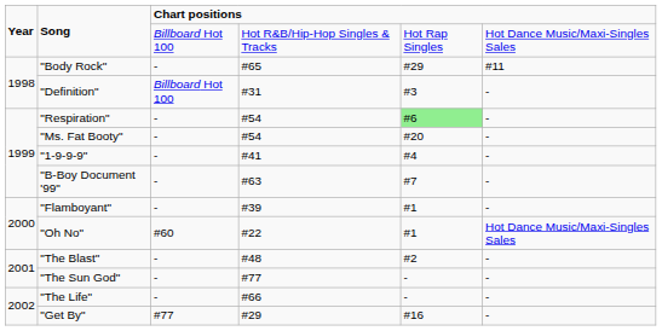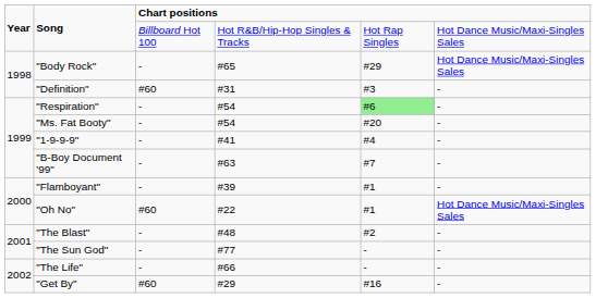 <table class="wikitable">
 <tr>
 <td rowspan="2"><strong>Year</strong></td>
 <td rowspan="2"><strong>Song</strong></td>
 <td colspan="4"><strong>Chart positions</strong></td>
 </tr>
 <tr>
 <td><a href='#'><em>Billboard</em> Hot 100</a></td>
 <td><a href='#'>Hot R&B/Hip-Hop Singles & Tracks</a></td>
 <td><a href='#'>Hot Rap Singles</a></td>
 <td><a href='#'>Hot Dance Music/Maxi-Singles Sales</a></td>
 </tr>
 <tr>
 <td rowspan="2">1998</td>
 <td>"Body Rock"</td>
 <td>-</td>
 <td>#65</td>
 <td>#29</td>
-<td>#11</td>
+<td><a href='#'>Hot Dance Music/Maxi-Singles Sales</a></td>
 </tr>
 <tr>
 <td>"Definition"</td>
-<td><a href='#'><em>Billboard</em> Hot 100</a></td>
+<td>#60</td>
 <td>#31</td>
 <td>#3</td>
 <td>-</td>
 </tr>
 <tr>
 <td rowspan="4">1999</td>
 <td>"Respiration"</td>
 <td>-</td>
 <td>#54</td>
 <td style="background: lightgreen;">#6</td>
 <td>-</td>
 </tr>
 <tr>
 <td>"Ms. Fat Booty"</td>
 <td>-</td>
 <td>#54</td>
 <td>#20</td>
 <td>-</td>
 </tr>
 <tr>
 <td>"1-9-9-9"</td>
 <td>-</td>
 <td>#41</td>
 <td>#4</td>
 <td>-</td>
 </tr>
 <tr>
 <td>"B-Boy Document '99"</td>
 <td>-</td>
 <td>#63</td>
 <td>#7</td>
 <td>-</td>
 </tr>
 <tr>
 <td rowspan="2">2000</td>
 <td>"Flamboyant"</td>
 <td>-</td>
 <td>#39</td>
 <td>#1</td>
 <td>-</td>
 </tr>
 <tr>
 <td>"Oh No"</td>
 <td>#60</td>
 <td>#22</td>
 <td>#1</td>
 <td><a href='#'>Hot Dance Music/Maxi-Singles Sales</a></td>
 </tr>
 <tr>
 <td rowspan="2">2001</td>
 <td>"The Blast"</td>
 <td>-</td>
 <td>#48</td>
 <td>#2</td>
 <td>-</td>
 </tr>
 <tr>
 <td>"The Sun God"</td>
 <td>-</td>
 <td>#77</td>
 <td>-</td>
 <td>-</td>
 </tr>
 <tr>
 <td rowspan="2">2002</td>
 <td>"The Life"</td>
 <td>-</td>
 <td>#66</td>
 <td>-</td>
 <td>-</td>
 </tr>
 <tr>
 <td>"Get By"</td>
-<td>#77</td>
+<td>#60</td>
 <td>#29</td>
 <td>#16</td>
 <td>-</td>
 </tr>
 </table>
